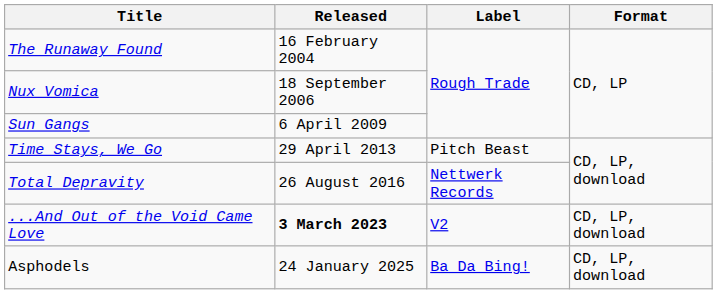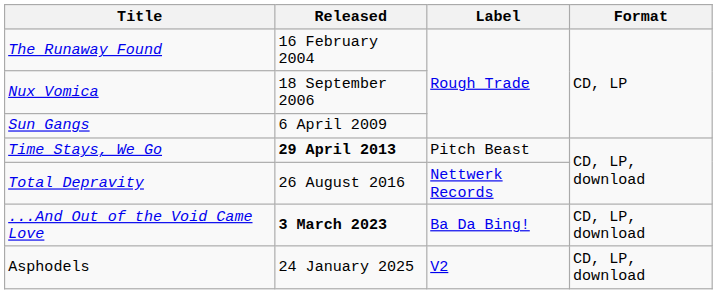 <table class="wikitable">
 <tr>
 <th>Title</th>
 <th>Released</th>
 <th>Label</th>
 <th>Format</th>
 </tr>
 <tr>
 <td><em><a href='#'>The Runaway Found</a></em></td>
 <td>16 February 2004</td>
 <td rowspan="3"><a href='#'>Rough Trade</a></td>
 <td rowspan="3">CD, LP</td>
 </tr>
 <tr>
 <td><em><a href='#'>Nux Vomica</a></em></td>
 <td>18 September 2006</td>
 </tr>
 <tr>
 <td><em><a href='#'>Sun Gangs</a></em></td>
 <td>6 April 2009</td>
 </tr>
 <tr>
 <td><em><a href='#'>Time Stays, We Go</a></em></td>
-<td>29 April 2013</td>
+<td><strong>29 April 2013</strong></td>
 <td>Pitch Beast</td>
 <td rowspan="2">CD, LP, download</td>
 </tr>
 <tr>
 <td><em><a href='#'>Total Depravity</a></em></td>
 <td>26 August 2016</td>
 <td><a href='#'>Nettwerk Records</a></td>
 </tr>
 <tr>
 <td><em><a href='#'>...And Out of the Void Came Love</a></em></td>
 <td><strong>3 March 2023</strong></td>
-<td><a href='#'>V2</a></td>
+<td><a href='#'>Ba Da Bing!</a></td>
 <td rowspan="1">CD, LP, download</td>
 </tr>
 <tr>
 <td>Asphodels</td>
 <td>24 January 2025</td>
-<td><a href='#'>Ba Da Bing!</a></td>
+<td><a href='#'>V2</a></td>
 <td>CD, LP, download</td>
 </tr>
 </table>
